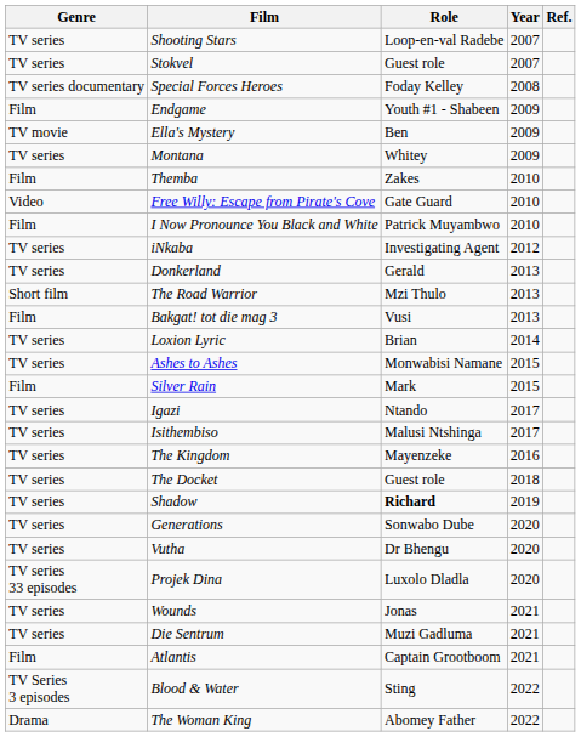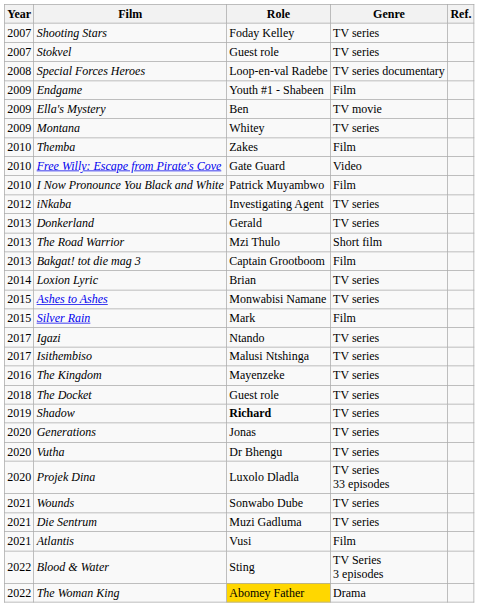 <table class="wikitable">
 <tr>
-<th>Genre</th>
+<th>Year</th>
 <th>Film</th>
 <th>Role</th>
-<th>Year</th>
+<th>Genre</th>
 <th>Ref.</th>
 </tr>
 <tr>
+<td>2007</td>
+<td><em>Shooting Stars</em></td>
+<td>Foday Kelley</td>
 <td>TV series</td>
-<td><em>Shooting Stars</em></td>
-<td>Loop-en-val Radebe</td>
-<td>2007</td>
 <td></td>
 </tr>
 <tr>
-<td>TV series</td>
+<td>2007</td>
 <td><em>Stokvel</em></td>
 <td>Guest role</td>
-<td>2007</td>
+<td>TV series</td>
 <td></td>
 </tr>
 <tr>
+<td>2008</td>
+<td><em>Special Forces Heroes</em></td>
+<td>Loop-en-val Radebe</td>
 <td>TV series documentary</td>
-<td><em>Special Forces Heroes</em></td>
-<td>Foday Kelley</td>
-<td>2008</td>
 <td></td>
 </tr>
 <tr>
-<td>Film</td>
+<td>2009</td>
 <td><em>Endgame</em></td>
 <td>Youth #1 - Shabeen</td>
-<td>2009</td>
+<td>Film</td>
 <td></td>
 </tr>
 <tr>
-<td>TV movie</td>
+<td>2009</td>
 <td><em>Ella's Mystery</em></td>
 <td>Ben</td>
-<td>2009</td>
+<td>TV movie</td>
 <td></td>
 </tr>
 <tr>
-<td>TV series</td>
+<td>2009</td>
 <td><em>Montana</em></td>
 <td>Whitey</td>
-<td>2009</td>
+<td>TV series</td>
 <td></td>
 </tr>
 <tr>
-<td>Film</td>
+<td>2010</td>
 <td><em>Themba</em></td>
 <td>Zakes</td>
-<td>2010</td>
+<td>Film</td>
 <td></td>
 </tr>
 <tr>
-<td>Video</td>
+<td>2010</td>
 <td><em><a href='#'>Free Willy: Escape from Pirate's Cove</a></em></td>
 <td>Gate Guard</td>
-<td>2010</td>
+<td>Video</td>
 <td></td>
 </tr>
 <tr>
-<td>Film</td>
+<td>2010</td>
 <td><em>I Now Pronounce You Black and White</em></td>
 <td>Patrick Muyambwo</td>
-<td>2010</td>
+<td>Film</td>
 <td></td>
 </tr>
 <tr>
-<td>TV series</td>
+<td>2012</td>
 <td><em>iNkaba</em></td>
 <td>Investigating Agent</td>
-<td>2012</td>
+<td>TV series</td>
 <td></td>
 </tr>
 <tr>
-<td>TV series</td>
+<td>2013</td>
 <td><em>Donkerland</em></td>
 <td>Gerald</td>
-<td>2013</td>
+<td>TV series</td>
 <td></td>
 </tr>
 <tr>
-<td>Short film</td>
+<td>2013</td>
 <td><em>The Road Warrior</em></td>
 <td>Mzi Thulo</td>
-<td>2013</td>
+<td>Short film</td>
 <td></td>
 </tr>
 <tr>
+<td>2013</td>
+<td><em>Bakgat! tot die mag 3</em></td>
+<td>Captain Grootboom</td>
 <td>Film</td>
-<td><em>Bakgat! tot die mag 3</em></td>
-<td>Vusi</td>
-<td>2013</td>
 <td></td>
 </tr>
 <tr>
-<td>TV series</td>
+<td>2014</td>
 <td><em>Loxion Lyric</em></td>
 <td>Brian</td>
-<td>2014</td>
+<td>TV series</td>
 <td></td>
 </tr>
 <tr>
-<td>TV series</td>
+<td>2015</td>
 <td><em><a href='#'>Ashes to Ashes</a></em></td>
 <td>Monwabisi Namane</td>
-<td>2015</td>
+<td>TV series</td>
 <td></td>
 </tr>
 <tr>
-<td>Film</td>
+<td>2015</td>
 <td><em><a href='#'>Silver Rain</a></em></td>
 <td>Mark</td>
-<td>2015</td>
+<td>Film</td>
 <td></td>
 </tr>
 <tr>
-<td>TV series</td>
+<td>2017</td>
 <td><em>Igazi</em></td>
 <td>Ntando</td>
-<td>2017</td>
+<td>TV series</td>
 <td></td>
 </tr>
 <tr>
-<td>TV series</td>
+<td>2017</td>
 <td><em>Isithembiso</em></td>
 <td>Malusi Ntshinga</td>
-<td>2017</td>
+<td>TV series</td>
 <td></td>
 </tr>
 <tr>
-<td>TV series</td>
+<td>2016</td>
 <td><em>The Kingdom</em></td>
 <td>Mayenzeke</td>
-<td>2016</td>
+<td>TV series</td>
 <td></td>
 </tr>
 <tr>
-<td>TV series</td>
+<td>2018</td>
 <td><em>The Docket</em></td>
 <td>Guest role</td>
-<td>2018</td>
+<td>TV series</td>
 <td></td>
 </tr>
 <tr>
-<td>TV series</td>
+<td>2019</td>
 <td><em>Shadow</em></td>
 <td><strong>Richard</strong></td>
-<td>2019</td>
+<td>TV series</td>
 <td></td>
 </tr>
 <tr>
+<td>2020</td>
+<td><em>Generations</em></td>
+<td>Jonas</td>
 <td>TV series</td>
-<td><em>Generations</em></td>
-<td>Sonwabo Dube</td>
-<td>2020</td>
 <td></td>
 </tr>
 <tr>
-<td>TV series</td>
+<td>2020</td>
 <td><em>Vutha</em></td>
 <td>Dr Bhengu</td>
-<td>2020</td>
+<td>TV series</td>
 <td></td>
 </tr>
 <tr>
-<td>TV series<br>33 episodes</td>
+<td>2020</td>
 <td><em>Projek Dina</em></td>
 <td>Luxolo Dladla</td>
-<td>2020</td>
+<td>TV series<br>33 episodes</td>
 <td></td>
 </tr>
 <tr>
+<td>2021</td>
+<td><em>Wounds</em></td>
+<td>Sonwabo Dube</td>
 <td>TV series</td>
-<td><em>Wounds</em></td>
-<td>Jonas</td>
-<td>2021</td>
 <td></td>
 </tr>
 <tr>
-<td>TV series</td>
+<td>2021</td>
 <td><em>Die Sentrum</em></td>
 <td>Muzi Gadluma</td>
-<td>2021</td>
+<td>TV series</td>
 <td></td>
 </tr>
 <tr>
+<td>2021</td>
+<td><em>Atlantis</em></td>
+<td>Vusi</td>
 <td>Film</td>
-<td><em>Atlantis</em></td>
-<td>Captain Grootboom</td>
-<td>2021</td>
 <td></td>
 </tr>
 <tr>
-<td>TV Series<br>3 episodes</td>
+<td>2022</td>
 <td><em>Blood & Water</em></td>
 <td>Sting</td>
-<td>2022</td>
+<td>TV Series<br>3 episodes</td>
 <td></td>
 </tr>
 <tr>
+<td>2022</td>
+<td><em>The Woman King</em></td>
+<td style="background: gold;">Abomey Father</td>
 <td>Drama</td>
-<td><em>The Woman King</em></td>
-<td>Abomey Father</td>
-<td>2022</td>
 <td></td>
 </tr>
 </table>
